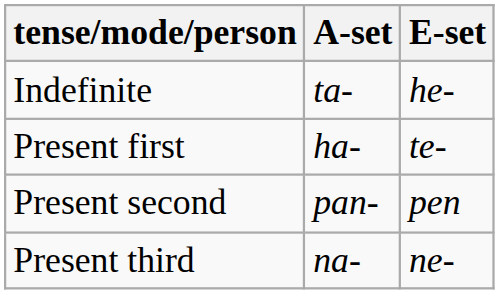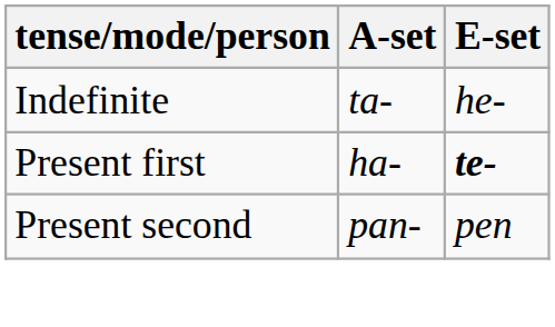 <table class="wikitable floatright">
 <tr>
 <th>tense/mode/person</th>
 <th>A-set</th>
 <th>E-set</th>
 </tr>
 <tr>
 <td>Indefinite</td>
 <td><em>ta-</em></td>
 <td><em>he-</em></td>
 </tr>
 <tr>
 <td>Present first</td>
 <td><em>ha-</em></td>
-<td><em>te-</em></td>
+<td><strong><em>te-</em></strong></td>
 </tr>
 <tr>
 <td>Present second</td>
 <td><em>pan-</em></td>
 <td><em>pen</em></td>
 </tr>
-<tr>
-<td>Present third</td>
-<td><em>na-</em></td>
-<td><em>ne-</em></td>
-</tr>
 </table>
